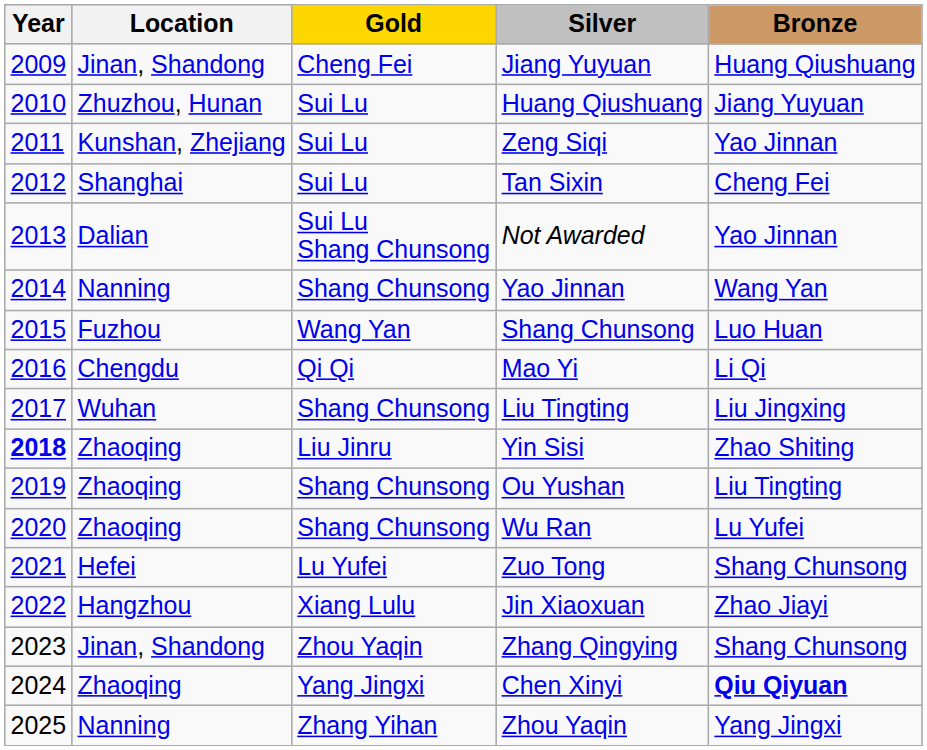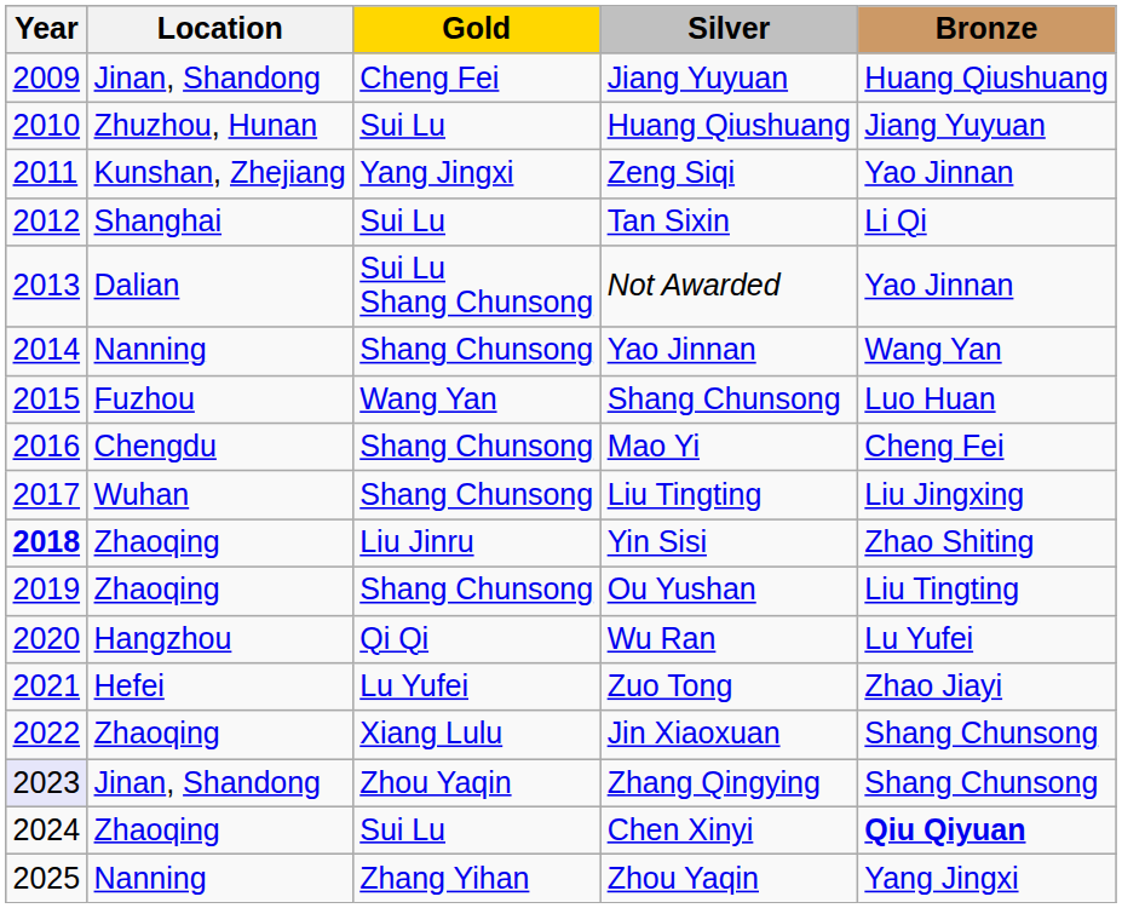 <table class="wikitable">
 <tr>
 <th>Year</th>
 <th>Location</th>
 <td align=center bgcolor="gold"><strong>Gold</strong></td>
 <td align=center bgcolor="silver"><strong>Silver</strong></td>
 <td align=center bgcolor="cc9966"><strong>Bronze</strong></td>
 </tr>
 <tr>
 <td><a href='#'>2009</a></td>
 <td><a href='#'>Jinan</a>, <a href='#'>Shandong</a></td>
 <td><a href='#'>Cheng Fei</a></td>
 <td><a href='#'>Jiang Yuyuan</a></td>
 <td><a href='#'>Huang Qiushuang</a></td>
 </tr>
 <tr>
 <td><a href='#'>2010</a></td>
 <td><a href='#'>Zhuzhou</a>, <a href='#'>Hunan</a></td>
 <td><a href='#'>Sui Lu</a></td>
 <td><a href='#'>Huang Qiushuang</a></td>
 <td><a href='#'>Jiang Yuyuan</a></td>
 </tr>
 <tr>
 <td><a href='#'>2011</a></td>
 <td><a href='#'>Kunshan</a>, <a href='#'>Zhejiang</a></td>
-<td><a href='#'>Sui Lu</a></td>
+<td><a href='#'>Yang Jingxi</a></td>
 <td><a href='#'>Zeng Siqi</a></td>
 <td><a href='#'>Yao Jinnan</a></td>
 </tr>
 <tr>
 <td><a href='#'>2012</a></td>
 <td><a href='#'>Shanghai</a></td>
 <td><a href='#'>Sui Lu</a></td>
 <td><a href='#'>Tan Sixin</a></td>
-<td><a href='#'>Cheng Fei</a></td>
+<td><a href='#'>Li Qi</a></td>
 </tr>
 <tr>
 <td><a href='#'>2013</a></td>
 <td><a href='#'>Dalian</a></td>
 <td><a href='#'>Sui Lu</a><br><a href='#'>Shang Chunsong</a></td>
 <td><em>Not Awarded</em></td>
 <td><a href='#'>Yao Jinnan</a></td>
 </tr>
 <tr>
 <td><a href='#'>2014</a></td>
 <td><a href='#'>Nanning</a></td>
 <td><a href='#'>Shang Chunsong</a></td>
 <td><a href='#'>Yao Jinnan</a></td>
 <td><a href='#'>Wang Yan</a></td>
 </tr>
 <tr>
 <td><a href='#'>2015</a></td>
 <td><a href='#'>Fuzhou</a></td>
 <td><a href='#'>Wang Yan</a></td>
 <td><a href='#'>Shang Chunsong</a></td>
 <td><a href='#'>Luo Huan</a></td>
 </tr>
 <tr>
 <td><a href='#'>2016</a></td>
 <td><a href='#'>Chengdu</a></td>
-<td><a href='#'>Qi Qi</a></td>
+<td><a href='#'>Shang Chunsong</a></td>
 <td><a href='#'>Mao Yi</a></td>
-<td><a href='#'>Li Qi</a></td>
+<td><a href='#'>Cheng Fei</a></td>
 </tr>
 <tr>
 <td><a href='#'>2017</a></td>
 <td><a href='#'>Wuhan</a></td>
 <td><a href='#'>Shang Chunsong</a></td>
 <td><a href='#'>Liu Tingting</a></td>
 <td><a href='#'>Liu Jingxing</a></td>
 </tr>
 <tr>
 <td><strong><a href='#'>2018</a></strong></td>
 <td><a href='#'>Zhaoqing</a></td>
 <td><a href='#'>Liu Jinru</a></td>
 <td><a href='#'>Yin Sisi</a></td>
 <td><a href='#'>Zhao Shiting</a></td>
 </tr>
 <tr>
 <td><a href='#'>2019</a></td>
 <td><a href='#'>Zhaoqing</a></td>
 <td><a href='#'>Shang Chunsong</a></td>
 <td><a href='#'>Ou Yushan</a></td>
 <td><a href='#'>Liu Tingting</a></td>
 </tr>
 <tr>
 <td><a href='#'>2020</a></td>
-<td><a href='#'>Zhaoqing</a></td>
-<td><a href='#'>Shang Chunsong</a></td>
+<td><a href='#'>Hangzhou</a></td>
+<td><a href='#'>Qi Qi</a></td>
 <td><a href='#'>Wu Ran</a></td>
 <td><a href='#'>Lu Yufei</a></td>
 </tr>
 <tr>
 <td><a href='#'>2021</a></td>
 <td><a href='#'>Hefei</a></td>
 <td><a href='#'>Lu Yufei</a></td>
 <td><a href='#'>Zuo Tong</a></td>
+<td><a href='#'>Zhao Jiayi</a></td>
+</tr>
+<tr>
+<td><a href='#'>2022</a></td>
+<td><a href='#'>Zhaoqing</a></td>
+<td><a href='#'>Xiang Lulu</a></td>
+<td><a href='#'>Jin Xiaoxuan</a></td>
 <td><a href='#'>Shang Chunsong</a></td>
 </tr>
 <tr>
-<td><a href='#'>2022</a></td>
-<td><a href='#'>Hangzhou</a></td>
-<td><a href='#'>Xiang Lulu</a></td>
-<td><a href='#'>Jin Xiaoxuan</a></td>
-<td><a href='#'>Zhao Jiayi</a></td>
-</tr>
-<tr>
-<td>2023</td>
+<td style="background: lavender;">2023</td>
 <td><a href='#'>Jinan</a>, <a href='#'>Shandong</a></td>
 <td><a href='#'>Zhou Yaqin</a></td>
 <td><a href='#'>Zhang Qingying</a></td>
 <td><a href='#'>Shang Chunsong</a></td>
 </tr>
 <tr>
 <td>2024</td>
 <td><a href='#'>Zhaoqing</a></td>
-<td><a href='#'>Yang Jingxi</a></td>
+<td><a href='#'>Sui Lu</a></td>
 <td><a href='#'>Chen Xinyi</a></td>
 <td><strong><a href='#'>Qiu Qiyuan</a></strong></td>
 </tr>
 <tr>
 <td>2025</td>
 <td><a href='#'>Nanning</a></td>
 <td><a href='#'>Zhang Yihan</a></td>
 <td><a href='#'>Zhou Yaqin</a></td>
 <td><a href='#'>Yang Jingxi</a></td>
 </tr>
 </table>
